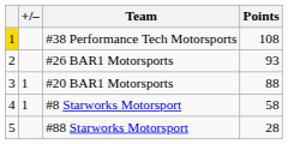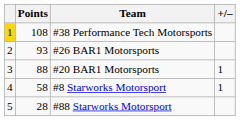 <table class="wikitable" style="font-size: 95%;">
 <tr>
 <th scope="col"></th>
+<th scope="col">Points</th>
+<th scope="col">Team</th>
 <th scope="col">+/–</th>
-<th scope="col">Team</th>
-<th scope="col">Points</th>
 </tr>
 <tr>
 <td align=center style="background: gold;">1</td>
+<td align=right>108</td>
+<td> #38 Performance Tech Motorsports</td>
 <td align="left"></td>
-<td> #38 Performance Tech Motorsports</td>
-<td align=right>108</td>
 </tr>
 <tr>
 <td align=center>2</td>
+<td align=right>93</td>
+<td> #26 BAR1 Motorsports</td>
 <td align="left"></td>
-<td> #26 BAR1 Motorsports</td>
-<td align=right>93</td>
 </tr>
 <tr>
 <td align=center>3</td>
+<td align=right>88</td>
+<td> #20 BAR1 Motorsports</td>
 <td align="left"> 1</td>
-<td> #20 BAR1 Motorsports</td>
-<td align=right>88</td>
 </tr>
 <tr>
 <td align=center>4</td>
+<td align=right>58</td>
+<td> #8 <a href='#'>Starworks Motorsport</a></td>
 <td align="left"> 1</td>
-<td> #8 <a href='#'>Starworks Motorsport</a></td>
-<td align=right>58</td>
 </tr>
 <tr>
 <td align=center>5</td>
+<td align=right>28</td>
+<td> #88 <a href='#'>Starworks Motorsport</a></td>
 <td align="left"></td>
-<td> #88 <a href='#'>Starworks Motorsport</a></td>
-<td align=right>28</td>
 </tr>
 </table>
